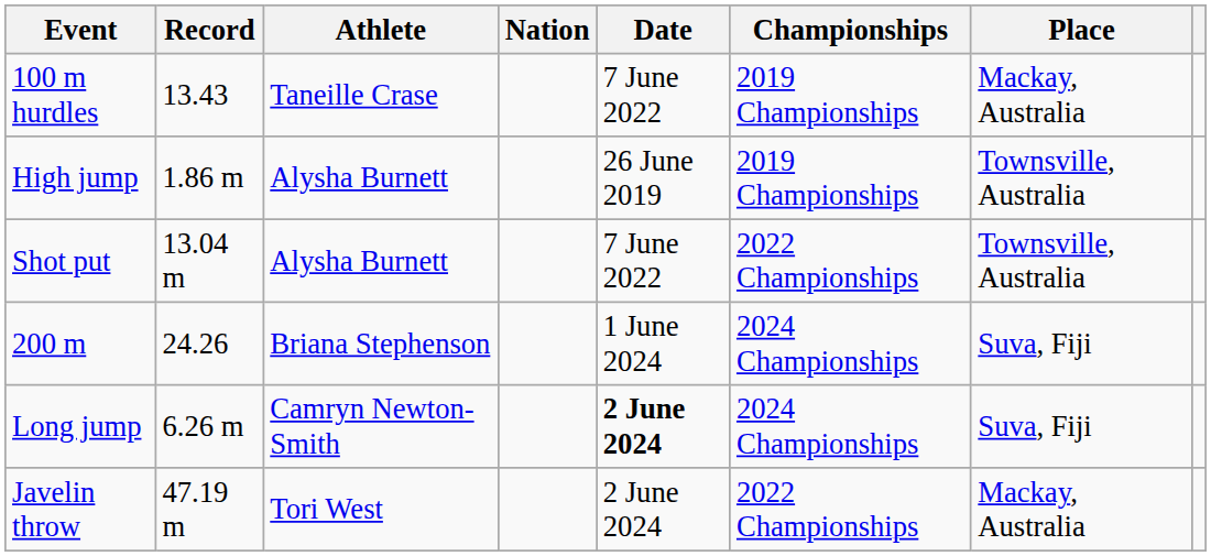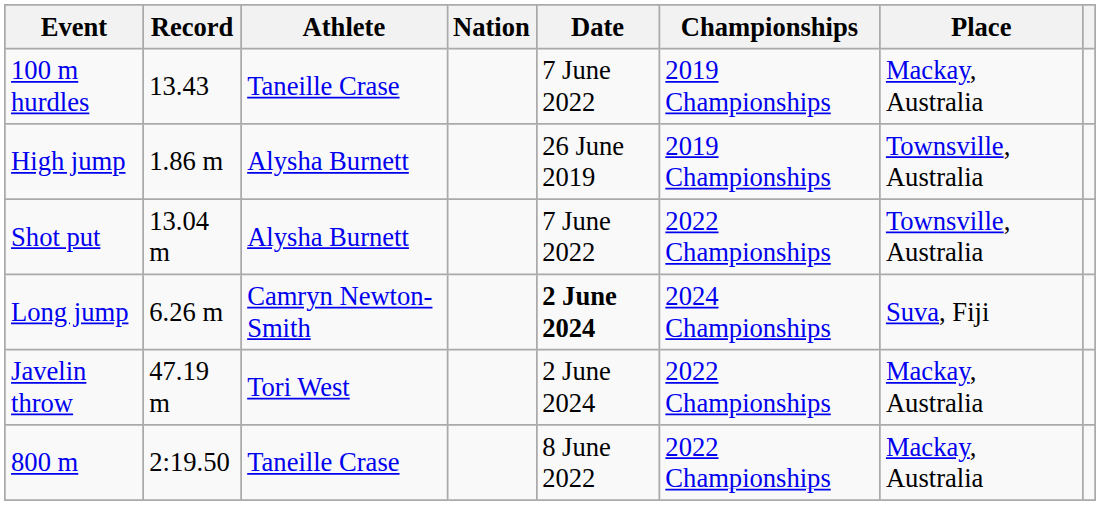 <table class="wikitable" style="font-size:95%; width: 100%;">
 <tr>
 <th>Event</th>
 <th>Record</th>
 <th>Athlete</th>
 <th>Nation</th>
 <th>Date</th>
 <th>Championships</th>
 <th>Place</th>
 <th></th>
 </tr>
 <tr>
 <td><a href='#'>100 m hurdles</a></td>
 <td>13.43 </td>
 <td><a href='#'>Taneille Crase</a></td>
 <td></td>
 <td>7 June 2022</td>
 <td><a href='#'>2019 Championships</a></td>
 <td><a href='#'>Mackay</a>, Australia</td>
 <td></td>
 </tr>
 <tr>
 <td><a href='#'>High jump</a></td>
 <td>1.86 m</td>
 <td><a href='#'>Alysha Burnett</a></td>
 <td></td>
 <td>26 June 2019</td>
 <td><a href='#'>2019 Championships</a></td>
 <td><a href='#'>Townsville</a>, Australia</td>
 <td></td>
 </tr>
 <tr>
 <td><a href='#'>Shot put</a></td>
 <td>13.04 m</td>
 <td><a href='#'>Alysha Burnett</a></td>
 <td></td>
 <td>7 June 2022</td>
 <td><a href='#'>2022 Championships</a></td>
 <td><a href='#'>Townsville</a>, Australia</td>
 <td></td>
 </tr>
 <tr>
-<td><a href='#'>200 m</a></td>
-<td>24.26 </td>
-<td><a href='#'>Briana Stephenson</a></td>
-<td></td>
-<td>1 June 2024</td>
-<td><a href='#'>2024 Championships</a></td>
-<td><a href='#'>Suva</a>, Fiji</td>
-<td></td>
-</tr>
-<tr>
 <td><a href='#'>Long jump</a></td>
 <td>6.26 m </td>
 <td><a href='#'>Camryn Newton-Smith</a></td>
 <td></td>
 <td><strong>2 June 2024</strong></td>
 <td><a href='#'>2024 Championships</a></td>
 <td><a href='#'>Suva</a>, Fiji</td>
 <td></td>
 </tr>
 <tr>
 <td><a href='#'>Javelin throw</a></td>
 <td>47.19 m</td>
 <td><a href='#'>Tori West</a></td>
 <td></td>
 <td>2 June 2024</td>
 <td><a href='#'>2022 Championships</a></td>
 <td><a href='#'>Mackay</a>, Australia</td>
 <td></td>
 </tr>
+<tr>
+<td><a href='#'>800 m</a></td>
+<td>2:19.50</td>
+<td><a href='#'>Taneille Crase</a></td>
+<td></td>
+<td>8 June 2022</td>
+<td><a href='#'>2022 Championships</a></td>
+<td><a href='#'>Mackay</a>, Australia</td>
+<td></td>
+</tr>
 </table>
